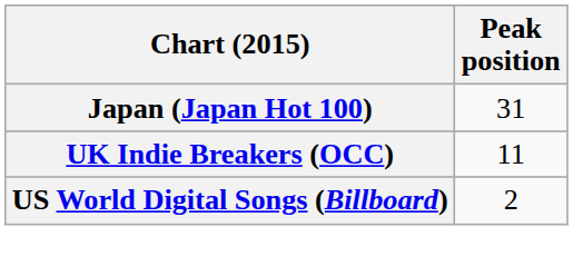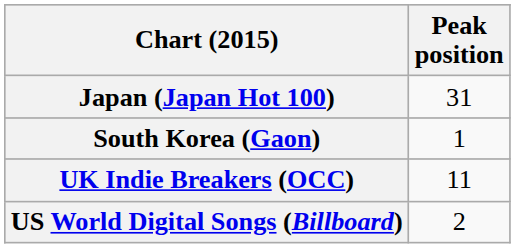 <table class="wikitable sortable plainrowheaders" style="text-align:center">
 <tr>
 <th scope="col">Chart (2015)</th>
 <th scope="col">Peak<br>position</th>
 </tr>
 <tr>
 <th scope="row">Japan (<a href='#'>Japan Hot 100</a>)</th>
 <td>31</td>
 </tr>
 <tr>
+<th scope="row">South Korea (<a href='#'>Gaon</a>)</th>
+<td>1</td>
+</tr>
+<tr>
 <th scope="row"><a href='#'>UK Indie Breakers</a> (<a href='#'>OCC</a>)</th>
 <td>11</td>
 </tr>
 <tr>
 <th scope="row">US <a href='#'>World Digital Songs</a> (<em><a href='#'>Billboard</a></em>)</th>
 <td>2</td>
 </tr>
 </table>
